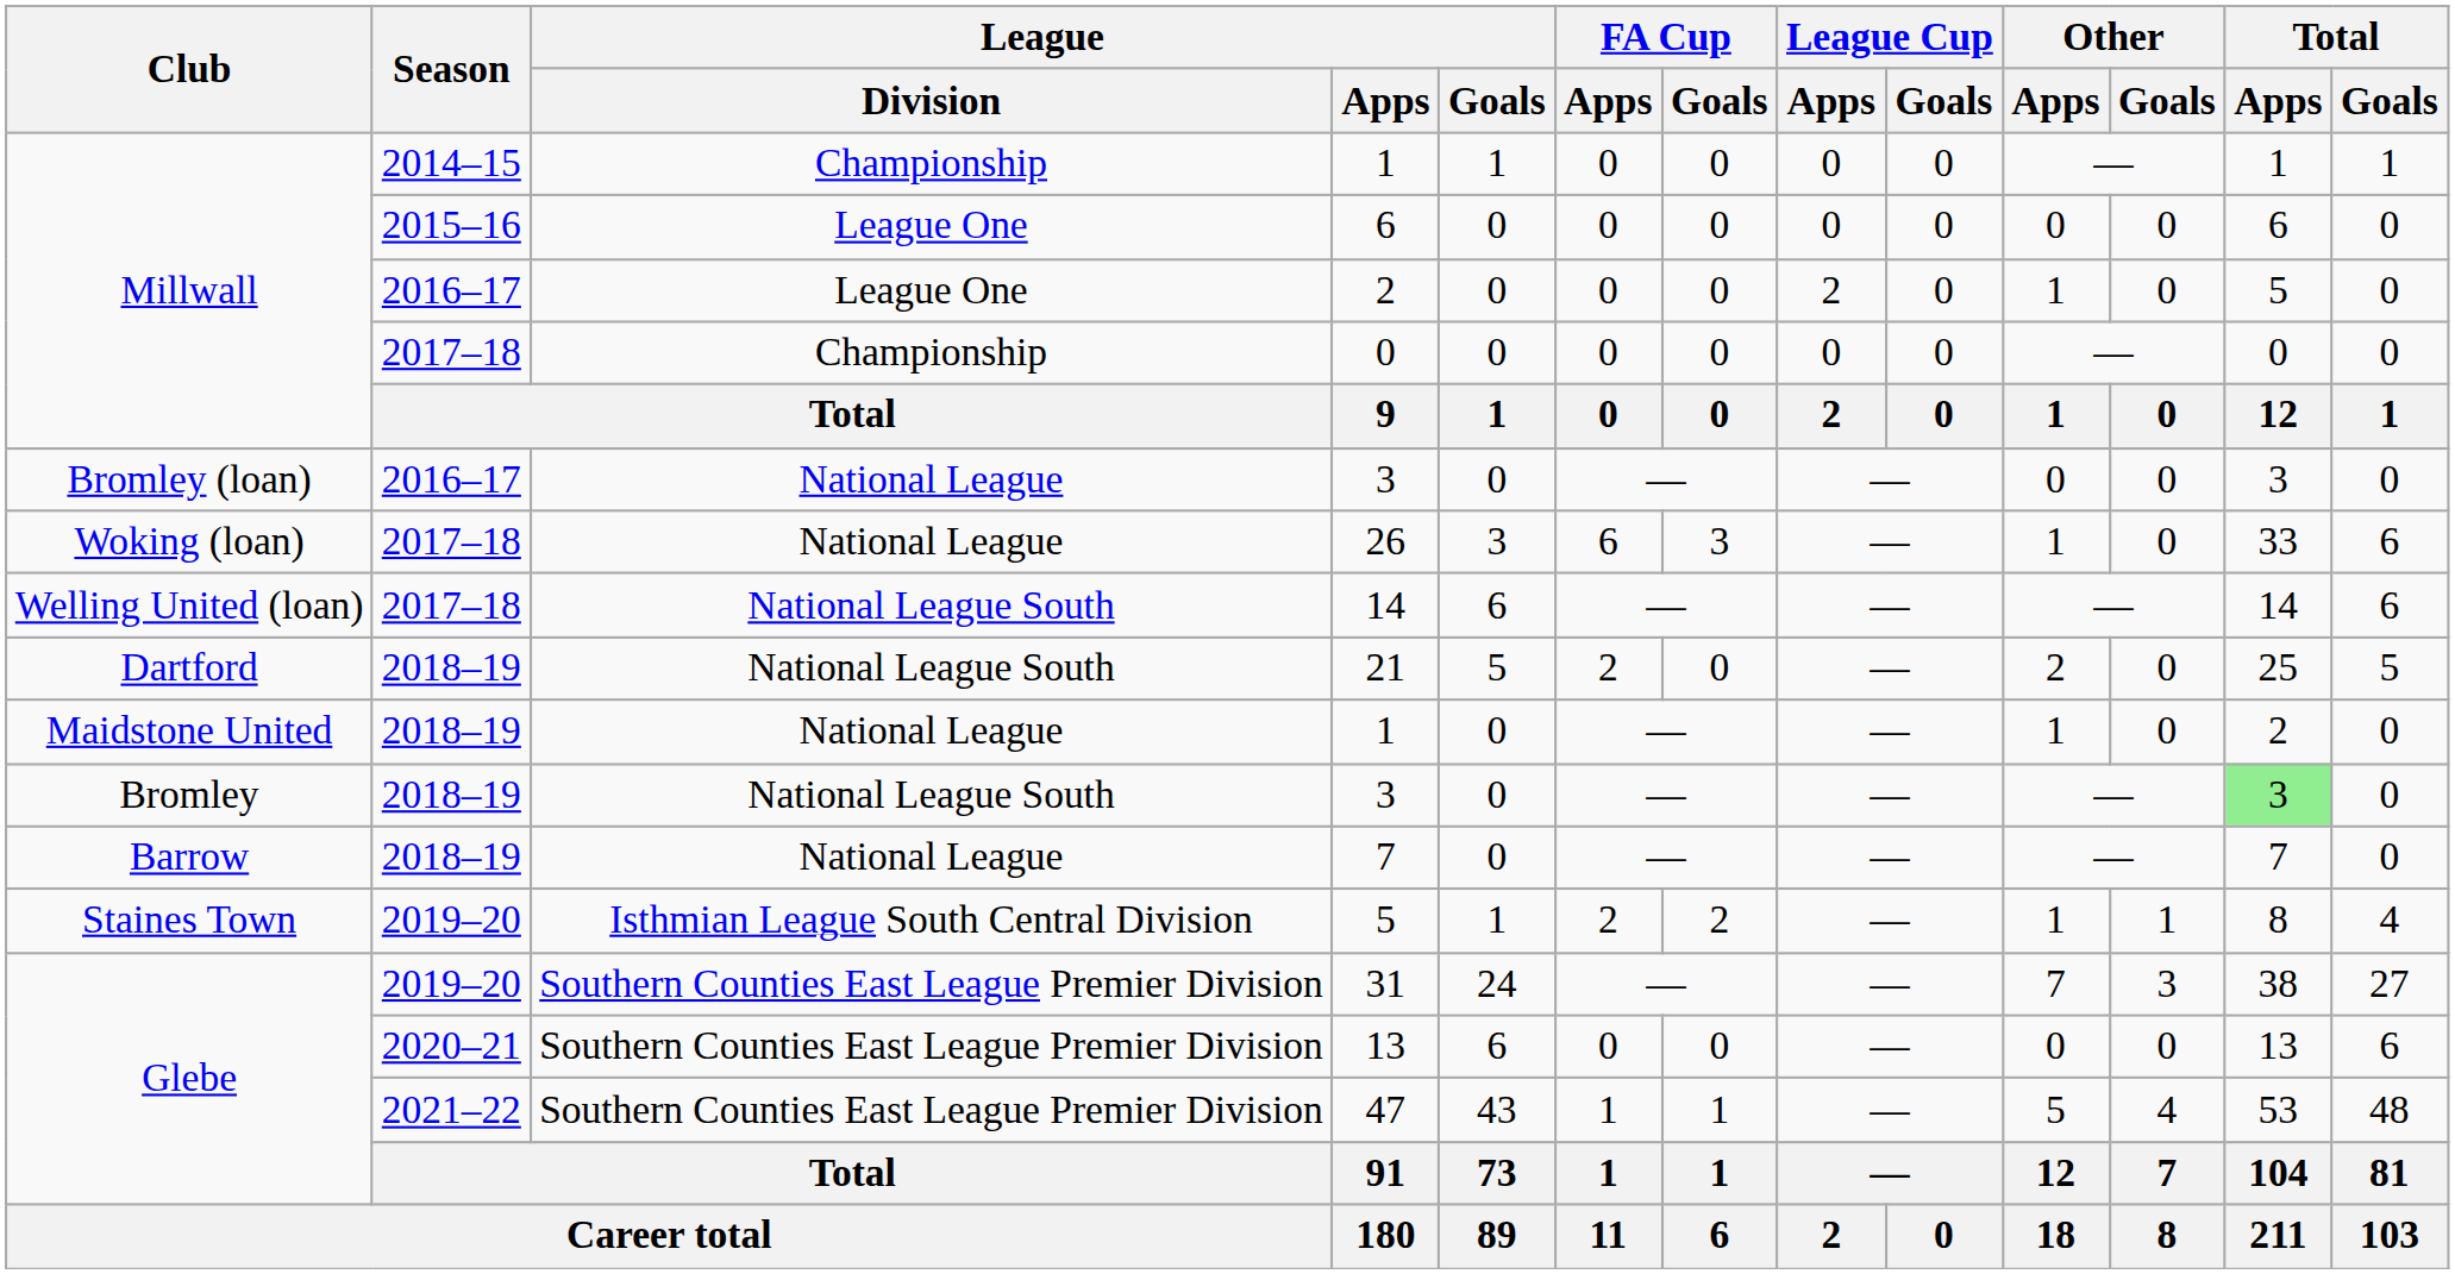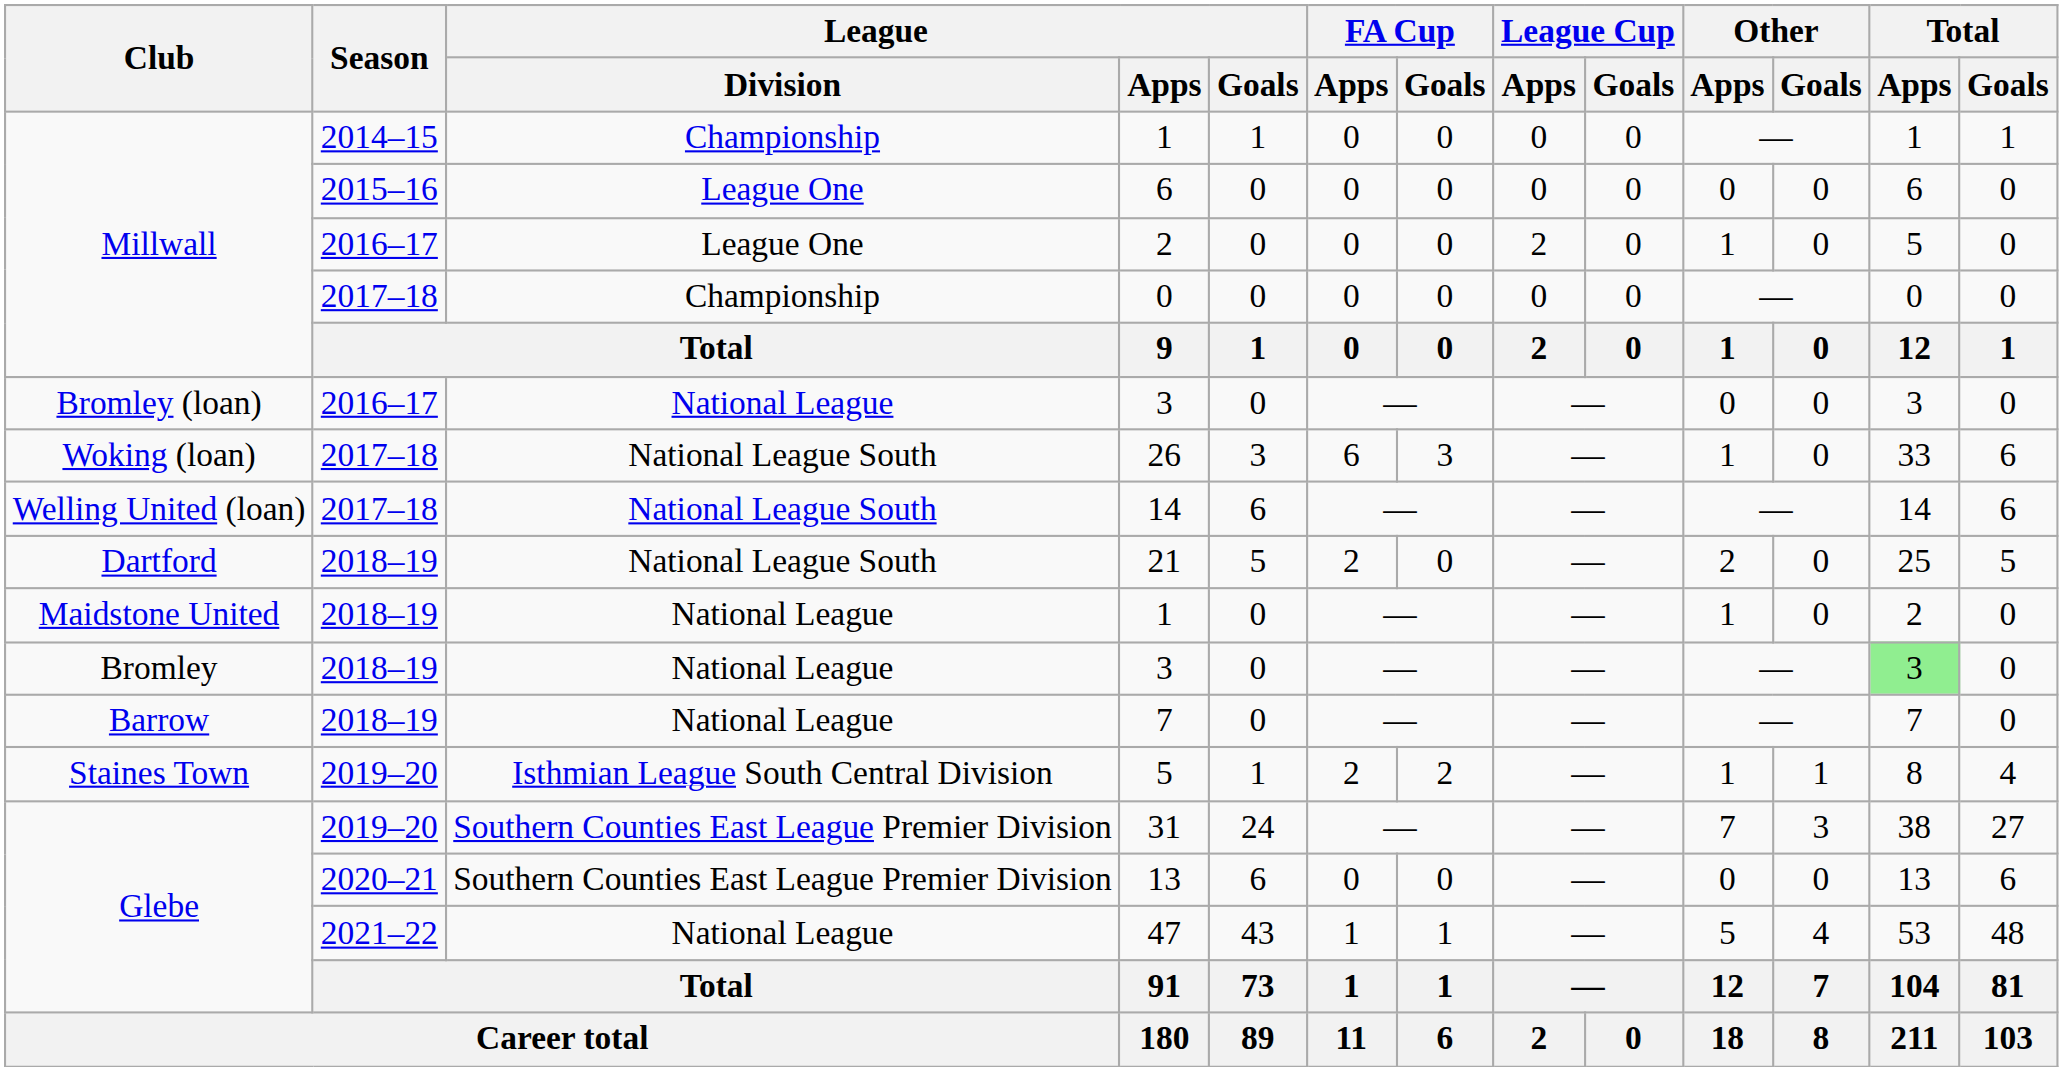 <table class="wikitable" style="text-align:center">
 <tr>
 <th rowspan="2">Club</th>
 <th rowspan="2">Season</th>
 <th colspan="3">League</th>
 <th colspan="2"><a href='#'>FA Cup</a></th>
 <th colspan="2"><a href='#'>League Cup</a></th>
 <th colspan="2">Other</th>
 <th colspan="2">Total</th>
 </tr>
 <tr>
 <th>Division</th>
 <th>Apps</th>
 <th>Goals</th>
 <th>Apps</th>
 <th>Goals</th>
 <th>Apps</th>
 <th>Goals</th>
 <th>Apps</th>
 <th>Goals</th>
 <th>Apps</th>
 <th>Goals</th>
 </tr>
 <tr>
 <td rowspan="5"><a href='#'>Millwall</a></td>
 <td><a href='#'>2014–15</a></td>
 <td><a href='#'>Championship</a></td>
 <td>1</td>
 <td>1</td>
 <td>0</td>
 <td>0</td>
 <td>0</td>
 <td>0</td>
 <td colspan="2">—</td>
 <td>1</td>
 <td>1</td>
 </tr>
 <tr>
 <td><a href='#'>2015–16</a></td>
 <td><a href='#'>League One</a></td>
 <td>6</td>
 <td>0</td>
 <td>0</td>
 <td>0</td>
 <td>0</td>
 <td>0</td>
 <td>0</td>
 <td>0</td>
 <td>6</td>
 <td>0</td>
 </tr>
 <tr>
 <td><a href='#'>2016–17</a></td>
 <td>League One</td>
 <td>2</td>
 <td>0</td>
 <td>0</td>
 <td>0</td>
 <td>2</td>
 <td>0</td>
 <td>1</td>
 <td>0</td>
 <td>5</td>
 <td>0</td>
 </tr>
 <tr>
 <td><a href='#'>2017–18</a></td>
 <td>Championship</td>
 <td>0</td>
 <td>0</td>
 <td>0</td>
 <td>0</td>
 <td>0</td>
 <td>0</td>
 <td colspan="2">—</td>
 <td>0</td>
 <td>0</td>
 </tr>
 <tr>
 <th colspan=2>Total</th>
 <th>9</th>
 <th>1</th>
 <th>0</th>
 <th>0</th>
 <th>2</th>
 <th>0</th>
 <th>1</th>
 <th>0</th>
 <th>12</th>
 <th>1</th>
 </tr>
 <tr>
 <td rowspan="1"><a href='#'>Bromley</a> (loan)</td>
 <td><a href='#'>2016–17</a></td>
 <td><a href='#'>National League</a></td>
 <td>3</td>
 <td>0</td>
 <td colspan="2">—</td>
 <td colspan="2">—</td>
 <td>0</td>
 <td>0</td>
 <td>3</td>
 <td>0</td>
 </tr>
 <tr>
 <td rowspan="1"><a href='#'>Woking</a> (loan)</td>
 <td><a href='#'>2017–18</a></td>
-<td>National League</td>
+<td>National League South</td>
 <td>26</td>
 <td>3</td>
 <td>6</td>
 <td>3</td>
 <td colspan="2">—</td>
 <td>1</td>
 <td>0</td>
 <td>33</td>
 <td>6</td>
 </tr>
 <tr>
 <td rowspan="1"><a href='#'>Welling United</a> (loan)</td>
 <td><a href='#'>2017–18</a></td>
 <td><a href='#'>National League South</a></td>
 <td>14</td>
 <td>6</td>
 <td colspan="2">—</td>
 <td colspan="2">—</td>
 <td colspan="2">—</td>
 <td>14</td>
 <td>6</td>
 </tr>
 <tr>
 <td rowspan="1"><a href='#'>Dartford</a></td>
 <td><a href='#'>2018–19</a></td>
 <td>National League South</td>
 <td>21</td>
 <td>5</td>
 <td>2</td>
 <td>0</td>
 <td colspan="2">—</td>
 <td>2</td>
 <td>0</td>
 <td>25</td>
 <td>5</td>
 </tr>
 <tr>
 <td rowspan="1"><a href='#'>Maidstone United</a></td>
 <td><a href='#'>2018–19</a></td>
 <td>National League</td>
 <td>1</td>
 <td>0</td>
 <td colspan="2">—</td>
 <td colspan="2">—</td>
 <td>1</td>
 <td>0</td>
 <td>2</td>
 <td>0</td>
 </tr>
 <tr>
 <td rowspan="1">Bromley</td>
 <td><a href='#'>2018–19</a></td>
-<td>National League South</td>
+<td>National League</td>
 <td>3</td>
 <td>0</td>
 <td colspan="2">—</td>
 <td colspan="2">—</td>
 <td colspan="2">—</td>
 <td style="background: lightgreen;">3</td>
 <td>0</td>
 </tr>
 <tr>
 <td rowspan="1"><a href='#'>Barrow</a></td>
 <td><a href='#'>2018–19</a></td>
 <td>National League</td>
 <td>7</td>
 <td>0</td>
 <td colspan="2">—</td>
 <td colspan="2">—</td>
 <td colspan="2">—</td>
 <td>7</td>
 <td>0</td>
 </tr>
 <tr>
 <td rowspan="1"><a href='#'>Staines Town</a></td>
 <td><a href='#'>2019–20</a></td>
 <td><a href='#'>Isthmian League</a> South Central Division</td>
 <td>5</td>
 <td>1</td>
 <td>2</td>
 <td>2</td>
 <td colspan="2">—</td>
 <td>1</td>
 <td>1</td>
 <td>8</td>
 <td>4</td>
 </tr>
 <tr>
 <td rowspan="4"><a href='#'>Glebe</a></td>
 <td><a href='#'>2019–20</a></td>
 <td><a href='#'>Southern Counties East League</a> Premier Division</td>
 <td>31</td>
 <td>24</td>
 <td colspan="2">—</td>
 <td colspan="2">—</td>
 <td>7</td>
 <td>3</td>
 <td>38</td>
 <td>27</td>
 </tr>
 <tr>
 <td><a href='#'>2020–21</a></td>
 <td>Southern Counties East League Premier Division</td>
 <td>13</td>
 <td>6</td>
 <td>0</td>
 <td>0</td>
 <td colspan="2">—</td>
 <td>0</td>
 <td>0</td>
 <td>13</td>
 <td>6</td>
 </tr>
 <tr>
 <td><a href='#'>2021–22</a></td>
-<td>Southern Counties East League Premier Division</td>
+<td>National League</td>
 <td>47</td>
 <td>43</td>
 <td>1</td>
 <td>1</td>
 <td colspan="2">—</td>
 <td>5</td>
 <td>4</td>
 <td>53</td>
 <td>48</td>
 </tr>
 <tr>
 <th colspan=2>Total</th>
 <th>91</th>
 <th>73</th>
 <th>1</th>
 <th>1</th>
 <th colspan="2">—</th>
 <th>12</th>
 <th>7</th>
 <th>104</th>
 <th>81</th>
 </tr>
 <tr>
 <th colspan=3>Career total</th>
 <th>180</th>
 <th>89</th>
 <th>11</th>
 <th>6</th>
 <th>2</th>
 <th>0</th>
 <th>18</th>
 <th>8</th>
 <th>211</th>
 <th>103</th>
 </tr>
 </table>
